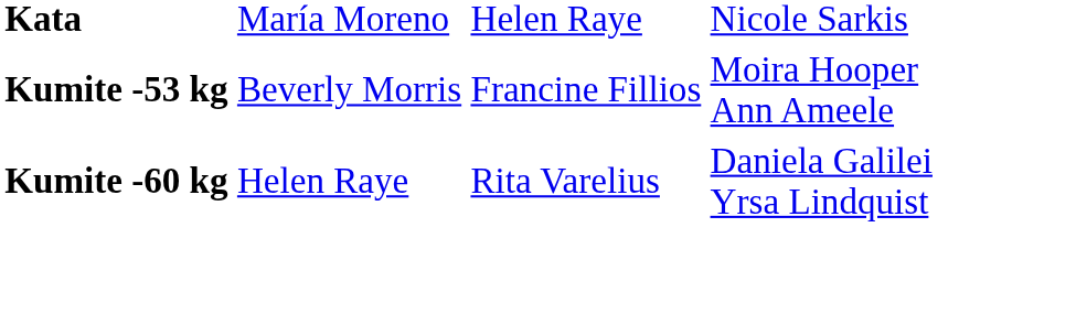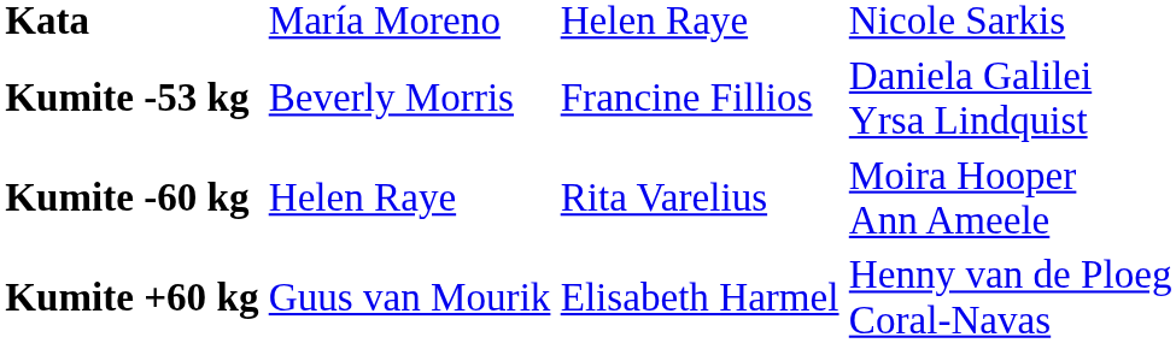 <table>
 <tr>
 <td><strong>Kata</strong></td>
 <td> <a href='#'>María Moreno</a></td>
 <td> <a href='#'>Helen Raye</a></td>
 <td> <a href='#'>Nicole Sarkis</a></td>
 </tr>
 <tr>
 <td><strong>Kumite -53 kg</strong></td>
 <td> <a href='#'>Beverly Morris</a></td>
 <td> <a href='#'>Francine Fillios</a></td>
-<td> <a href='#'>Moira Hooper</a> <br>  <a href='#'>Ann Ameele</a></td>
+<td> <a href='#'>Daniela Galilei</a> <br>  <a href='#'>Yrsa Lindquist</a></td>
 </tr>
 <tr>
 <td><strong>Kumite -60 kg</strong></td>
 <td> <a href='#'>Helen Raye</a></td>
 <td> <a href='#'>Rita Varelius</a></td>
-<td> <a href='#'>Daniela Galilei</a> <br>  <a href='#'>Yrsa Lindquist</a></td>
+<td> <a href='#'>Moira Hooper</a> <br>  <a href='#'>Ann Ameele</a></td>
+</tr>
+<tr>
+<td><strong>Kumite +60 kg</strong></td>
+<td> <a href='#'>Guus van Mourik</a></td>
+<td> <a href='#'>Elisabeth Harmel</a></td>
+<td> <a href='#'>Henny van de Ploeg</a> <br>  <a href='#'>Coral-Navas</a></td>
 </tr>
 </table>
